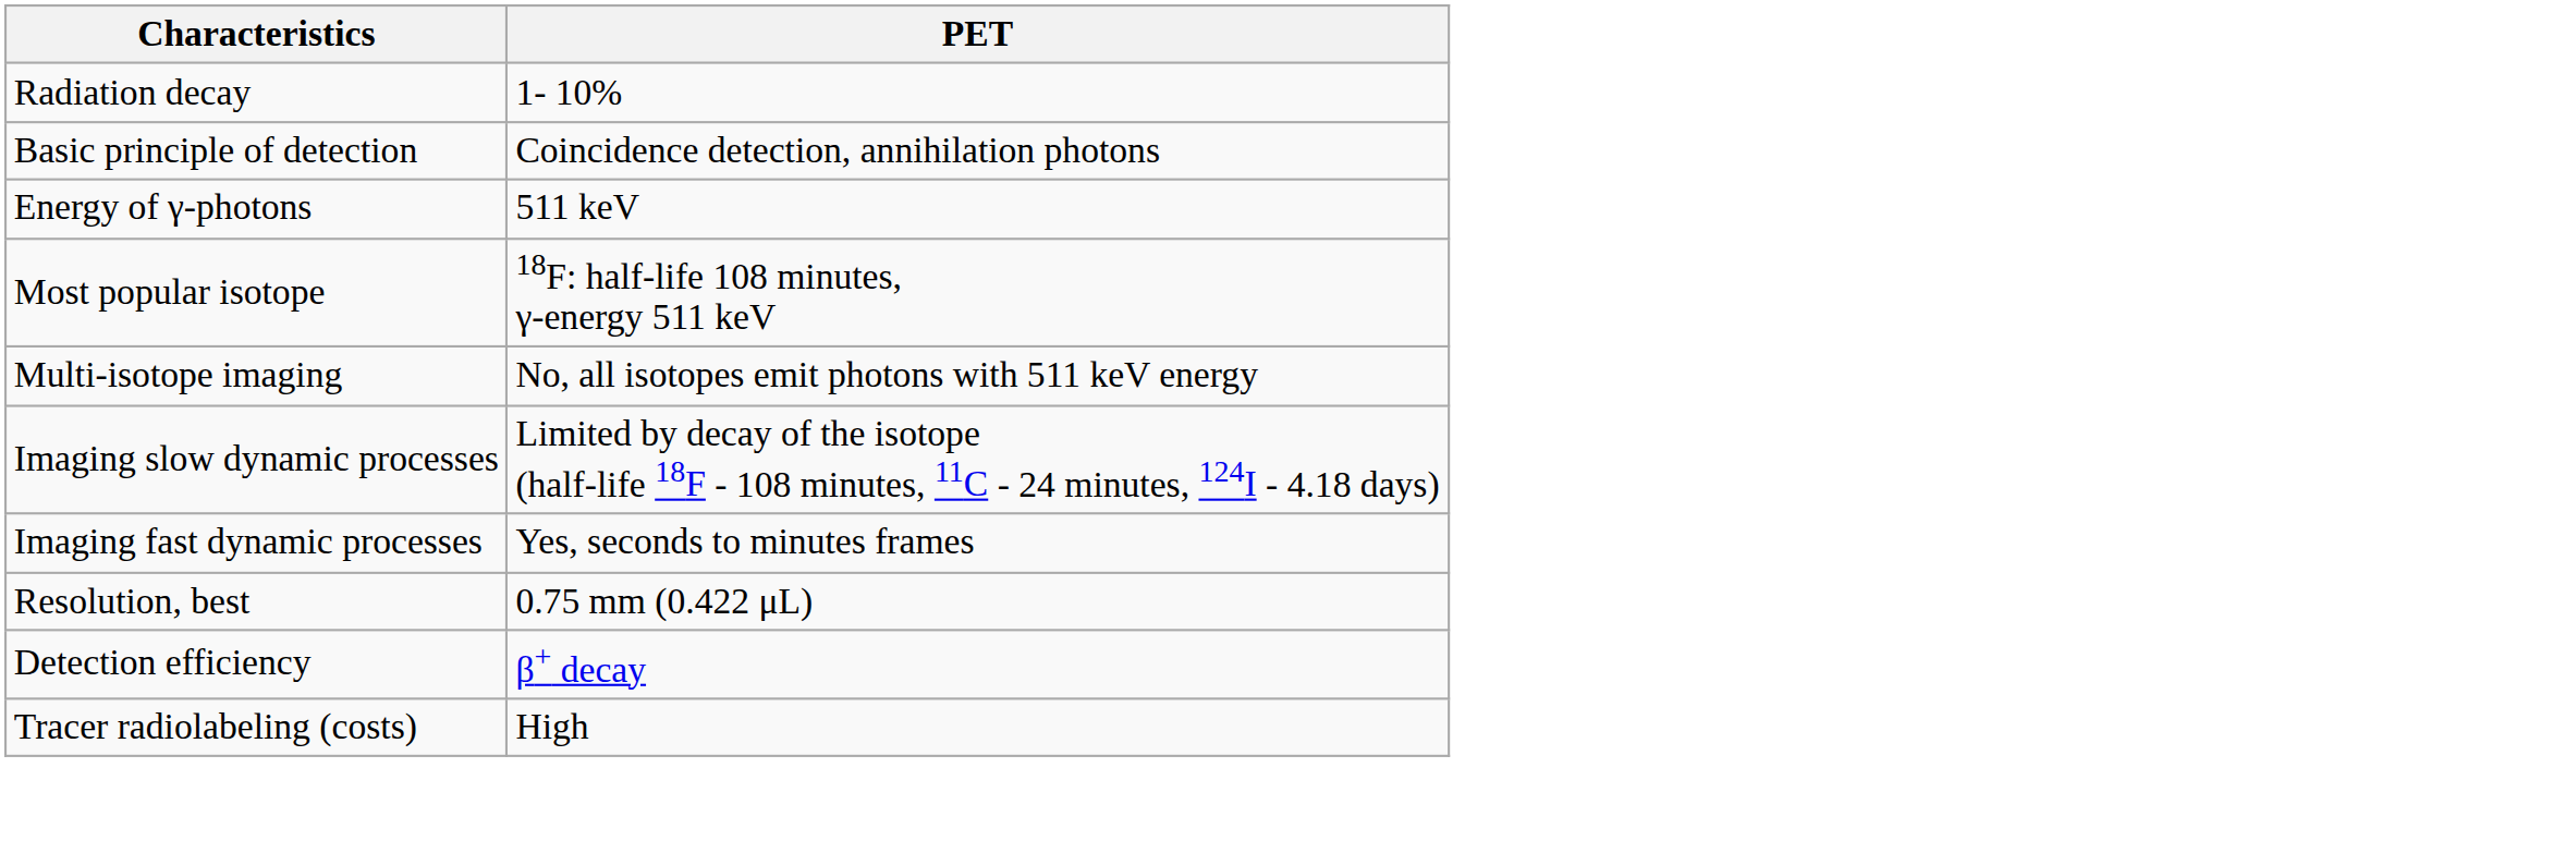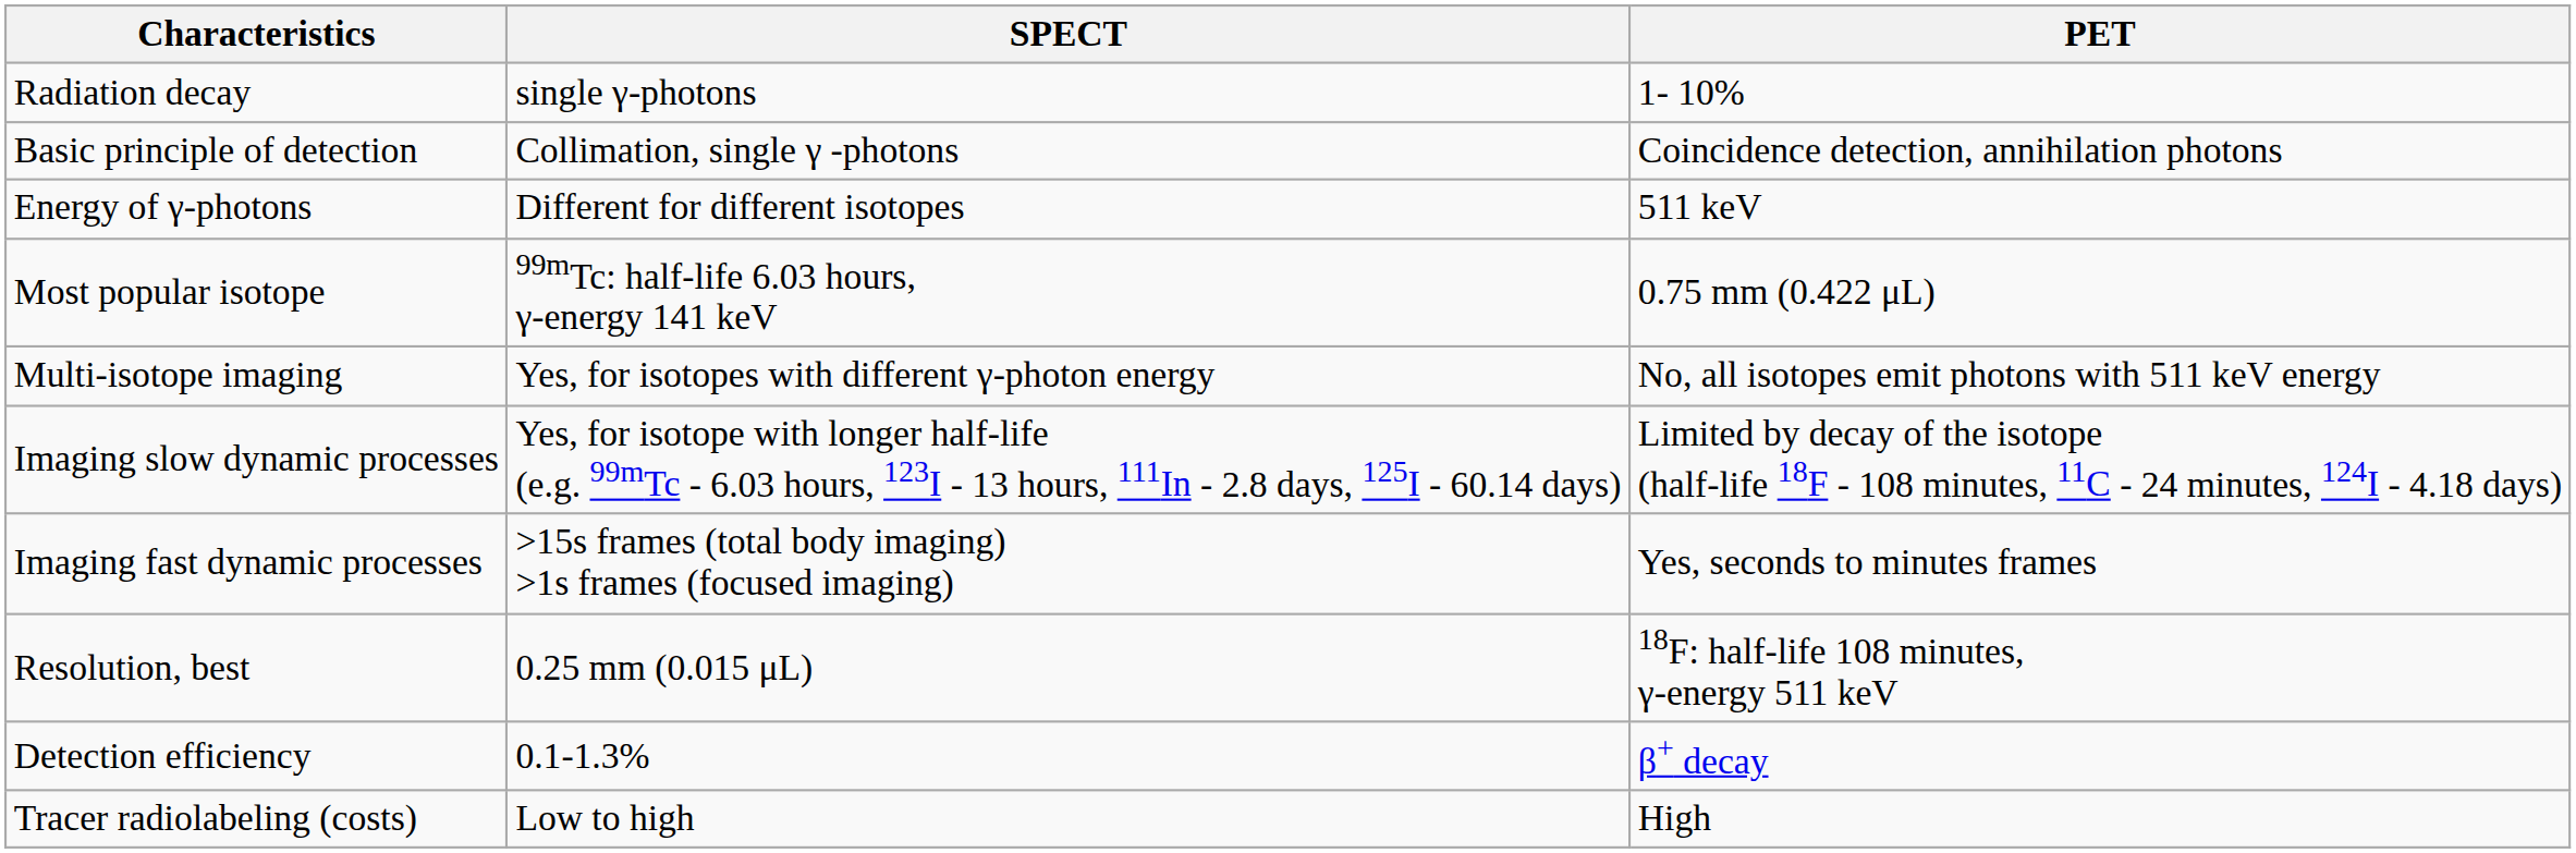 <table class="wikitable">
 <tr>
 <th>Characteristics</th>
+<th>SPECT</th>
 <th>PET</th>
 </tr>
 <tr>
 <td>Radiation decay</td>
+<td>single γ-photons</td>
 <td>1- 10%</td>
 </tr>
 <tr>
 <td>Basic principle of detection</td>
+<td>Collimation, single γ -photons</td>
 <td>Coincidence detection, annihilation photons</td>
 </tr>
 <tr>
 <td>Energy of γ-photons</td>
+<td>Different for different isotopes</td>
 <td>511 keV</td>
 </tr>
 <tr>
 <td>Most popular isotope</td>
-<td><sup>18</sup>F: half-life 108 minutes, <br>γ-energy 511 keV</td>
+<td><sup>99m</sup>Tc: half-life 6.03 hours, <br>γ-energy 141 keV</td>
+<td>0.75 mm (0.422 μL)</td>
 </tr>
 <tr>
 <td>Multi-isotope imaging</td>
+<td>Yes, for isotopes with different γ-photon energy</td>
 <td>No, all isotopes emit photons with 511 keV energy</td>
 </tr>
 <tr>
 <td>Imaging slow dynamic processes</td>
+<td>Yes, for isotope with longer half-life <br>(e.g. <a href='#'><sup>99m</sup>Tc</a> - 6.03 hours, <a href='#'><sup>123</sup>I</a> - 13 hours, <a href='#'><sup>111</sup>In</a> - 2.8 days, <a href='#'><sup>125</sup>I</a> - 60.14 days)</td>
 <td>Limited by decay of the isotope <br>(half-life <a href='#'><sup>18</sup>F</a> - 108 minutes, <a href='#'><sup>11</sup>C</a> - 24 minutes, <a href='#'><sup>124</sup>I</a> - 4.18 days)</td>
 </tr>
 <tr>
 <td>Imaging fast dynamic processes</td>
+<td>>15s frames (total body imaging)<br> >1s frames (focused imaging) </td>
 <td>Yes, seconds to minutes frames</td>
 </tr>
 <tr>
 <td>Resolution, best</td>
-<td>0.75 mm (0.422 μL)</td>
+<td>0.25 mm (0.015 μL)</td>
+<td><sup>18</sup>F: half-life 108 minutes, <br>γ-energy 511 keV</td>
 </tr>
 <tr>
 <td>Detection efficiency</td>
+<td>0.1-1.3%</td>
 <td><a href='#'>β<sup>+</sup> decay</a></td>
 </tr>
 <tr>
 <td>Tracer radiolabeling (costs)</td>
+<td>Low to high</td>
 <td>High</td>
 </tr>
 </table>
